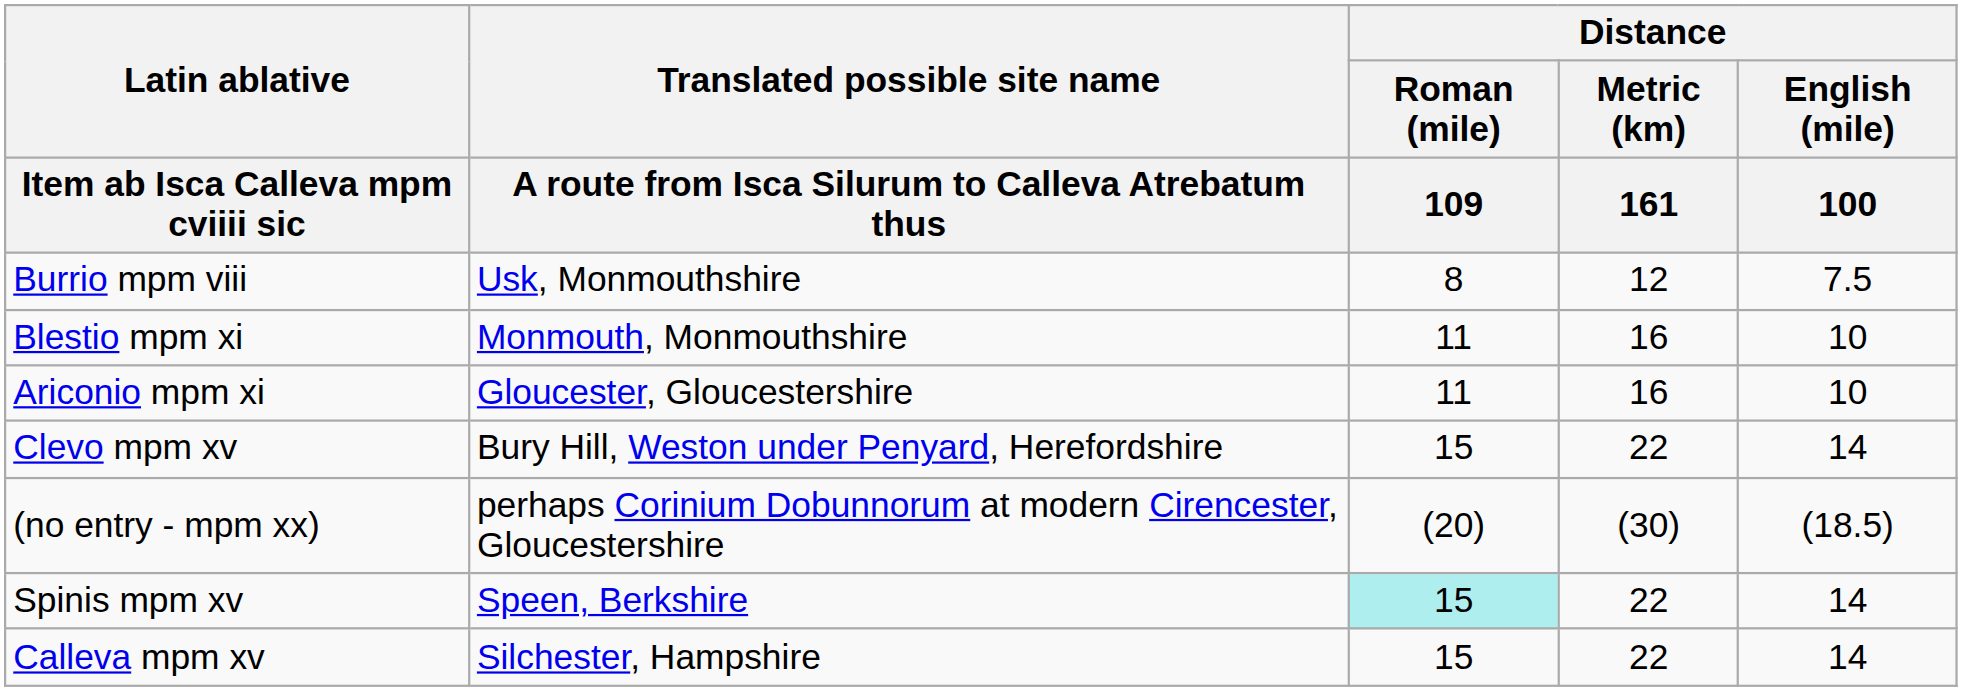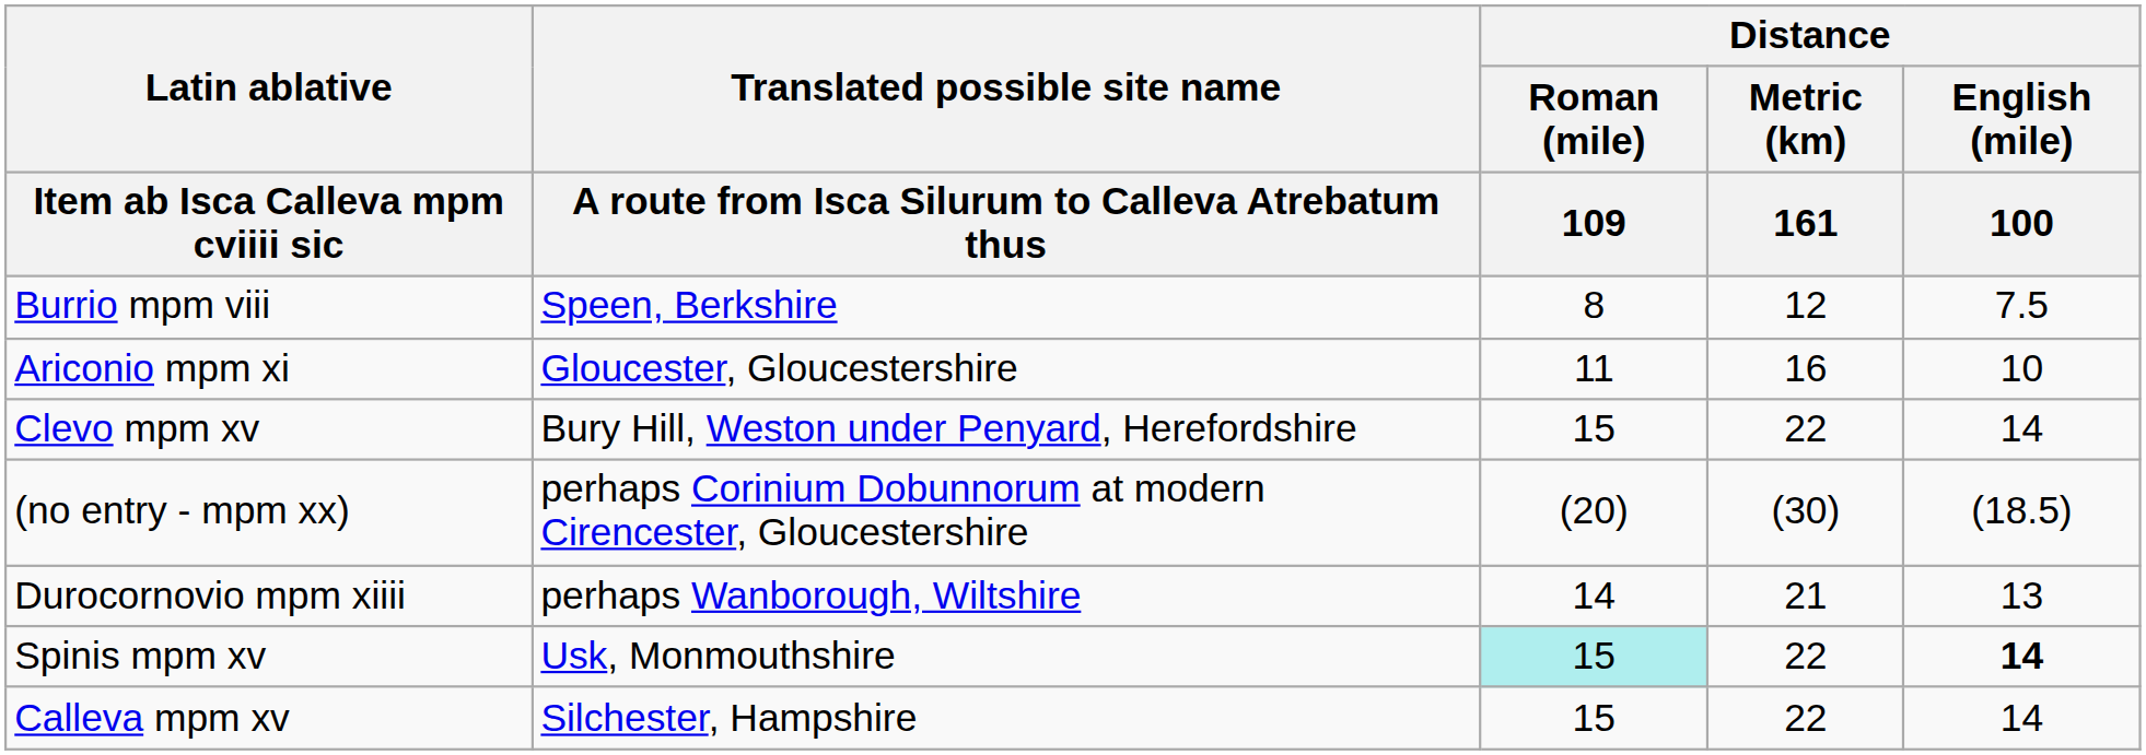 <table class="wikitable" style="width:100%;">
 <tr>
 <th scope="col" rowspan="2">Latin ablative</th>
 <th scope="col" rowspan="2">Translated possible site name</th>
 <th scope="col" colspan="3">Distance</th>
 </tr>
 <tr>
 <th scope="col">Roman (mile)</th>
 <th scope="col">Metric (km)</th>
 <th scope="col">English (mile)</th>
 </tr>
 <tr>
 <th>Item ab Isca Calleva mpm cviiii sic</th>
 <th>A route from Isca Silurum to Calleva Atrebatum thus</th>
 <th align="center">109</th>
 <th align="center">161</th>
 <th align="center">100</th>
 </tr>
 <tr>
 <td><a href='#'>Burrio</a> mpm viii</td>
-<td><a href='#'>Usk</a>, Monmouthshire</td>
+<td><a href='#'>Speen, Berkshire</a></td>
 <td align="center">8</td>
 <td align="center">12</td>
 <td align="center">7.5</td>
-</tr>
-<tr>
-<td><a href='#'>Blestio</a> mpm xi</td>
-<td><a href='#'>Monmouth</a>, Monmouthshire</td>
-<td align="center">11</td>
-<td align="center">16</td>
-<td align="center">10</td>
 </tr>
 <tr>
 <td><a href='#'>Ariconio</a> mpm xi</td>
 <td><a href='#'>Gloucester</a>, Gloucestershire</td>
 <td align="center">11</td>
 <td align="center">16</td>
 <td align="center">10</td>
 </tr>
 <tr>
 <td><a href='#'>Clevo</a> mpm xv</td>
 <td>Bury Hill, <a href='#'>Weston under Penyard</a>, Herefordshire</td>
 <td align="center">15</td>
 <td align="center">22</td>
 <td align="center">14</td>
 </tr>
 <tr>
 <td>(no entry - mpm xx)</td>
 <td>perhaps <a href='#'>Corinium Dobunnorum</a> at modern <a href='#'>Cirencester</a>, Gloucestershire</td>
 <td align="center">(20)</td>
 <td align="center">(30)</td>
 <td align="center">(18.5)</td>
 </tr>
 <tr>
+<td>Durocornovio mpm xiiii</td>
+<td>perhaps <a href='#'>Wanborough, Wiltshire</a></td>
+<td align="center">14</td>
+<td align="center">21</td>
+<td align="center">13</td>
+</tr>
+<tr>
 <td>Spinis mpm xv</td>
-<td><a href='#'>Speen, Berkshire</a></td>
+<td><a href='#'>Usk</a>, Monmouthshire</td>
 <td align="center" style="background: paleturquoise;">15</td>
 <td align="center">22</td>
-<td align="center">14</td>
+<td align="center"><strong>14</strong></td>
 </tr>
 <tr>
 <td><a href='#'>Calleva</a> mpm xv</td>
 <td><a href='#'>Silchester</a>, Hampshire</td>
 <td align="center">15</td>
 <td align="center">22</td>
 <td align="center">14</td>
 </tr>
 </table>
